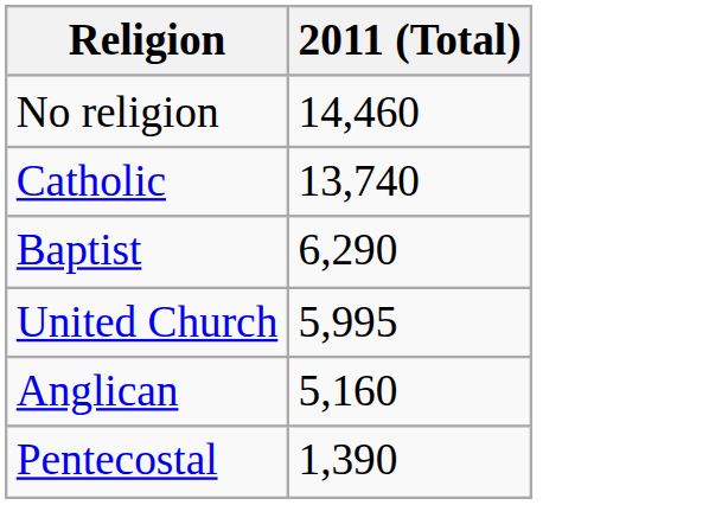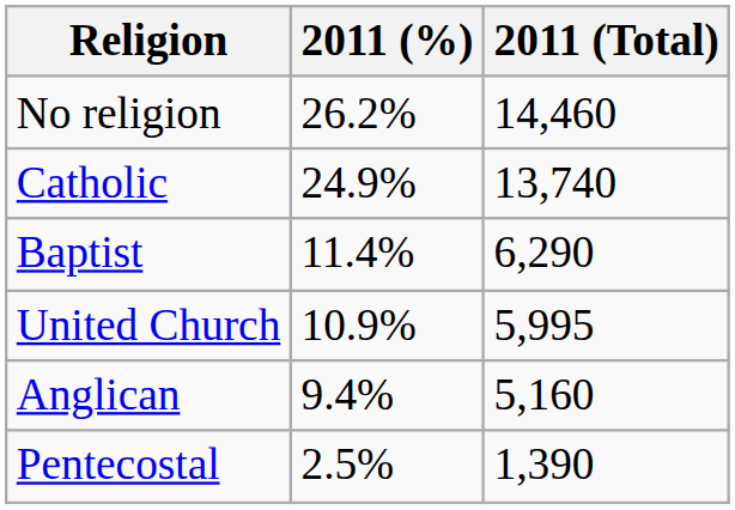 <table class="wikitable">
 <tr>
 <th>Religion</th>
+<th>2011 (%)</th>
 <th>2011 (Total)</th>
 </tr>
 <tr>
 <td>No religion</td>
+<td>26.2%</td>
 <td>14,460</td>
 </tr>
 <tr>
 <td><a href='#'>Catholic</a></td>
+<td>24.9%</td>
 <td>13,740</td>
 </tr>
 <tr>
 <td><a href='#'>Baptist</a></td>
+<td>11.4%</td>
 <td>6,290</td>
 </tr>
 <tr>
 <td><a href='#'>United Church</a></td>
+<td>10.9%</td>
 <td>5,995</td>
 </tr>
 <tr>
 <td><a href='#'>Anglican</a></td>
+<td>9.4%</td>
 <td>5,160</td>
 </tr>
 <tr>
 <td><a href='#'>Pentecostal</a></td>
+<td>2.5%</td>
 <td>1,390</td>
 </tr>
 </table>
